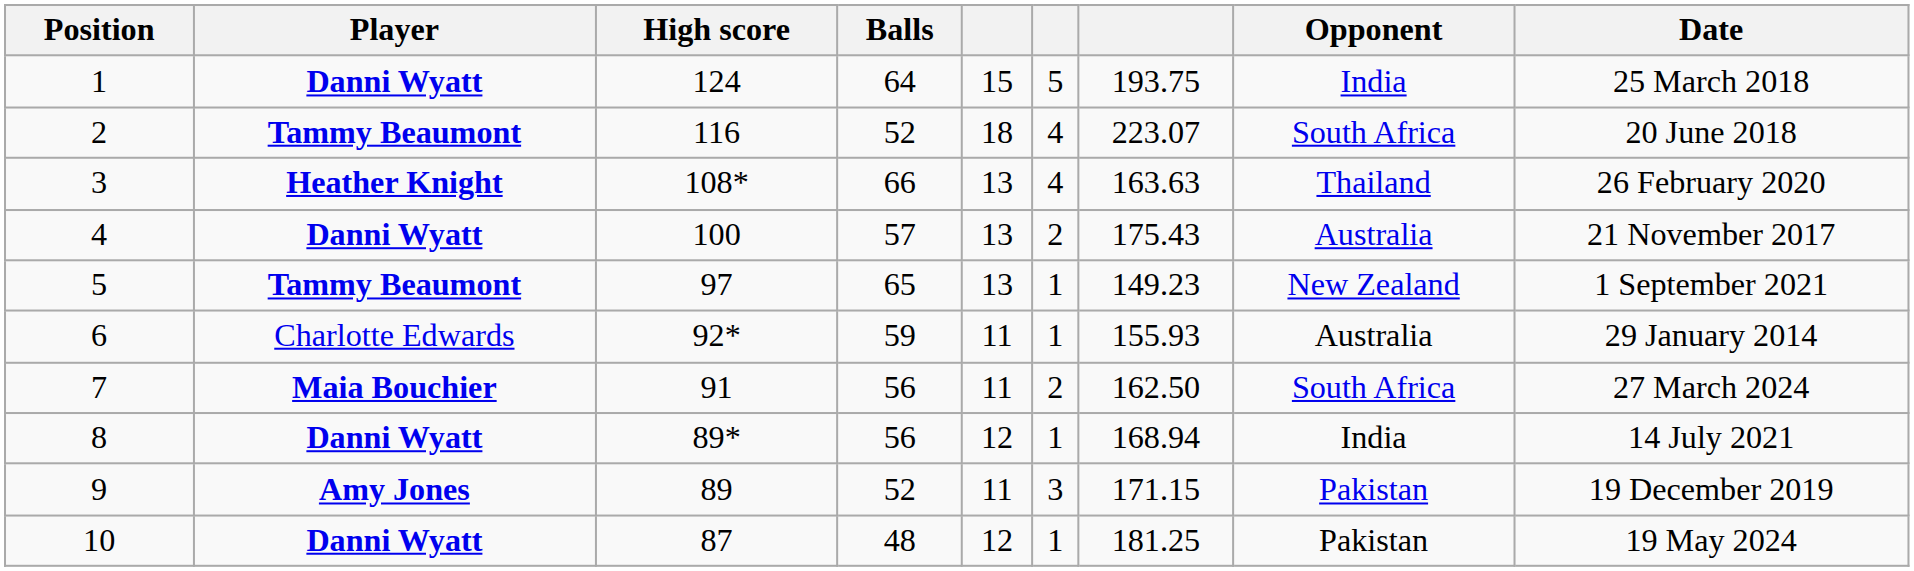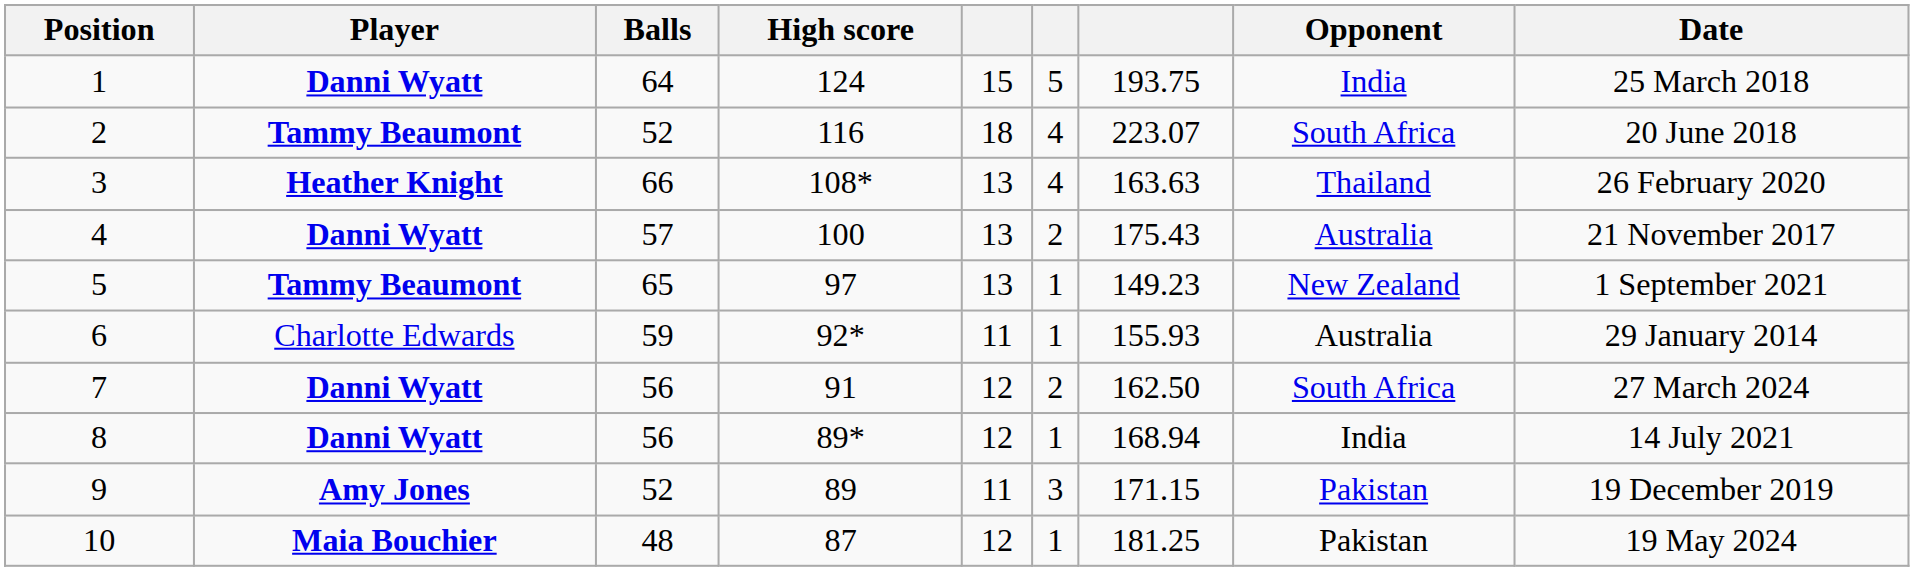 <table class="wikitable" style="text-align: center; width:75%">
 <tr>
 <th>Position</th>
 <th>Player</th>
+<th>Balls</th>
 <th>High score</th>
-<th>Balls</th>
 <th></th>
 <th></th>
 <th></th>
 <th>Opponent</th>
 <th>Date</th>
 </tr>
 <tr>
 <td>1</td>
 <td><strong><a href='#'>Danni Wyatt</a></strong></td>
+<td>64</td>
 <td>124</td>
-<td>64</td>
 <td>15</td>
 <td>5</td>
 <td>193.75</td>
 <td><a href='#'>India</a></td>
 <td>25 March 2018</td>
 </tr>
 <tr>
 <td>2</td>
 <td><strong><a href='#'>Tammy Beaumont</a></strong></td>
+<td>52</td>
 <td>116</td>
-<td>52</td>
 <td>18</td>
 <td>4</td>
 <td>223.07</td>
 <td><a href='#'>South Africa</a></td>
 <td>20 June 2018</td>
 </tr>
 <tr>
 <td>3</td>
 <td><strong><a href='#'>Heather Knight</a></strong></td>
+<td>66</td>
 <td>108*</td>
-<td>66</td>
 <td>13</td>
 <td>4</td>
 <td>163.63</td>
 <td><a href='#'>Thailand</a></td>
 <td>26 February 2020</td>
 </tr>
 <tr>
 <td>4</td>
 <td><strong><a href='#'>Danni Wyatt</a></strong></td>
+<td>57</td>
 <td>100</td>
-<td>57</td>
 <td>13</td>
 <td>2</td>
 <td>175.43</td>
 <td><a href='#'>Australia</a></td>
 <td>21 November 2017</td>
 </tr>
 <tr>
 <td>5</td>
 <td><strong><a href='#'>Tammy Beaumont</a></strong></td>
+<td>65</td>
 <td>97</td>
-<td>65</td>
 <td>13</td>
 <td>1</td>
 <td>149.23</td>
 <td><a href='#'>New Zealand</a></td>
 <td>1 September 2021</td>
 </tr>
 <tr>
 <td>6</td>
 <td><a href='#'>Charlotte Edwards</a></td>
+<td>59</td>
 <td>92*</td>
-<td>59</td>
 <td>11</td>
 <td>1</td>
 <td>155.93</td>
 <td>Australia</td>
 <td>29 January 2014</td>
 </tr>
 <tr>
 <td>7</td>
-<td><strong><a href='#'>Maia Bouchier</a></strong></td>
+<td><strong><a href='#'>Danni Wyatt</a></strong></td>
+<td>56</td>
 <td>91</td>
-<td>56</td>
-<td>11</td>
+<td>12</td>
 <td>2</td>
 <td>162.50</td>
 <td><a href='#'>South Africa</a></td>
 <td>27 March 2024</td>
 </tr>
 <tr>
 <td>8</td>
 <td><strong><a href='#'>Danni Wyatt</a></strong></td>
+<td>56</td>
 <td>89*</td>
-<td>56</td>
 <td>12</td>
 <td>1</td>
 <td>168.94</td>
 <td>India</td>
 <td>14 July 2021</td>
 </tr>
 <tr>
 <td>9</td>
 <td><strong><a href='#'>Amy Jones</a></strong></td>
+<td>52</td>
 <td>89</td>
-<td>52</td>
 <td>11</td>
 <td>3</td>
 <td>171.15</td>
 <td><a href='#'>Pakistan</a></td>
 <td>19 December 2019</td>
 </tr>
 <tr>
 <td>10</td>
-<td><strong><a href='#'>Danni Wyatt</a></strong></td>
+<td><strong><a href='#'>Maia Bouchier</a></strong></td>
+<td>48</td>
 <td>87</td>
-<td>48</td>
 <td>12</td>
 <td>1</td>
 <td>181.25</td>
 <td>Pakistan</td>
 <td>19 May 2024</td>
 </tr>
 </table>
